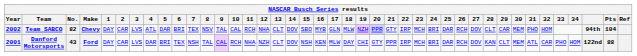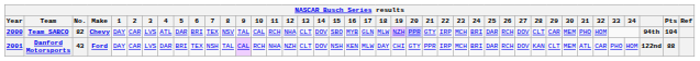 <table class="wikitable" style="text-align:center; font-size:75%">
 <tr>
 <th colspan=42><a href='#'>NASCAR Busch Series</a> results</th>
 </tr>
 <tr>
 <th>Year</th>
 <th>Team</th>
 <th>No.</th>
 <th>Make</th>
 <th>1</th>
 <th>2</th>
 <th>3</th>
 <th>4</th>
 <th>5</th>
 <th>6</th>
 <th>7</th>
 <th>8</th>
 <th>9</th>
 <th>10</th>
 <th>11</th>
 <th>12</th>
 <th>13</th>
 <th>14</th>
 <th>15</th>
 <th>16</th>
 <th>17</th>
 <th>18</th>
 <th>19</th>
 <th>20</th>
 <th>21</th>
 <th>22</th>
 <th>23</th>
 <th>24</th>
 <th>25</th>
 <th>26</th>
 <th>27</th>
 <th>28</th>
 <th>29</th>
 <th>30</th>
 <th>31</th>
 <th>32</th>
 <th>33</th>
 <th>34</th>
 <th></th>
 <th>Pts</th>
 <th>Ref</th>
 </tr>
 <tr>
-<th><a href='#'>2002</a></th>
+<th><a href='#'>2000</a></th>
 <th><a href='#'>Team SABCO</a></th>
 <th>82</th>
 <th><a href='#'>Chevy</a></th>
 <td><a href='#'>DAY</a></td>
 <td><a href='#'>CAR</a></td>
 <td><a href='#'>LVS</a></td>
 <td><a href='#'>ATL</a></td>
 <td><a href='#'>DAR</a></td>
 <td><a href='#'>BRI</a></td>
 <td><a href='#'>TEX</a></td>
 <td><a href='#'>NSV</a></td>
 <td><a href='#'>TAL</a></td>
 <td><a href='#'>CAL</a></td>
 <td><a href='#'>RCH</a></td>
 <td><a href='#'>NHA</a></td>
 <td><a href='#'>CLT</a></td>
 <td><a href='#'>DOV</a></td>
 <td><a href='#'>SBO</a></td>
 <td><a href='#'>MYB</a></td>
 <td><a href='#'>GLN</a></td>
 <td><a href='#'>MLW</a></td>
 <td style="background:#EFCFFF;"><a href='#'>NZH</a><br></td>
 <td style="background:#CFCFFF;"><a href='#'>PPR</a><br></td>
 <td><a href='#'>GTY</a></td>
 <td><a href='#'>IRP</a></td>
 <td><a href='#'>MCH</a></td>
 <td><a href='#'>BRI</a></td>
 <td><a href='#'>DAR</a></td>
 <td><a href='#'>RCH</a></td>
 <td><a href='#'>DOV</a></td>
 <td><a href='#'>CLT</a></td>
 <td><a href='#'>CAR</a></td>
 <td><a href='#'>MEM</a></td>
 <td><a href='#'>PHO</a></td>
 <td><a href='#'>HOM</a></td>
 <td colspan=2></td>
 <th>94th</th>
 <th>104</th>
 <th></th>
 </tr>
 <tr>
 <th><a href='#'>2001</a></th>
 <th><a href='#'>Danford Motorsports</a></th>
 <th>43</th>
 <th><a href='#'>Ford</a></th>
 <td><a href='#'>DAY</a></td>
 <td><a href='#'>CAR</a></td>
 <td><a href='#'>LVS</a></td>
 <td><a href='#'>DAR</a></td>
 <td><a href='#'>BRI</a></td>
 <td><a href='#'>TEX</a></td>
 <td><a href='#'>NSH</a></td>
 <td><a href='#'>TAL</a></td>
 <td style="background:#EFCFFF;"><a href='#'>CAL</a><br></td>
 <td><a href='#'>RCH</a></td>
 <td><a href='#'>NHA</a></td>
 <td><a href='#'>NZH</a></td>
 <td><a href='#'>CLT</a></td>
 <td><a href='#'>DOV</a></td>
 <td><a href='#'>NSH</a></td>
 <td><a href='#'>KEN</a></td>
 <td><a href='#'>MLW</a></td>
 <td><a href='#'>DAY</a></td>
 <td><a href='#'>CHI</a></td>
 <td><a href='#'>GTY</a></td>
 <td><a href='#'>PPR</a></td>
 <td><a href='#'>IRP</a></td>
 <td><a href='#'>MCH</a></td>
 <td><a href='#'>BRI</a></td>
 <td><a href='#'>DAR</a></td>
 <td><a href='#'>RCH</a></td>
 <td><a href='#'>DOV</a></td>
 <td><a href='#'>KAN</a></td>
 <td><a href='#'>CLT</a></td>
 <td><a href='#'>MEM</a></td>
 <td><a href='#'>ATL</a></td>
 <td><a href='#'>CAR</a></td>
 <td><a href='#'>PHO</a></td>
 <td><a href='#'>HOM</a></td>
 <th>122nd</th>
 <th>88</th>
 <th></th>
 </tr>
 </table>
